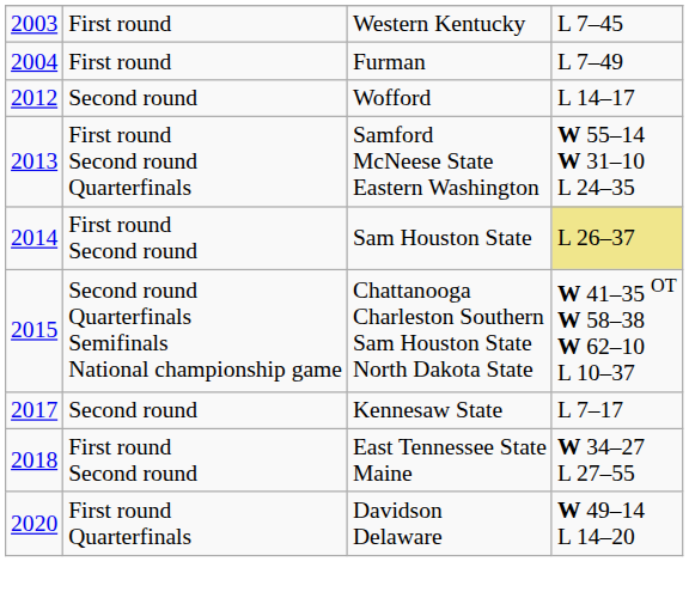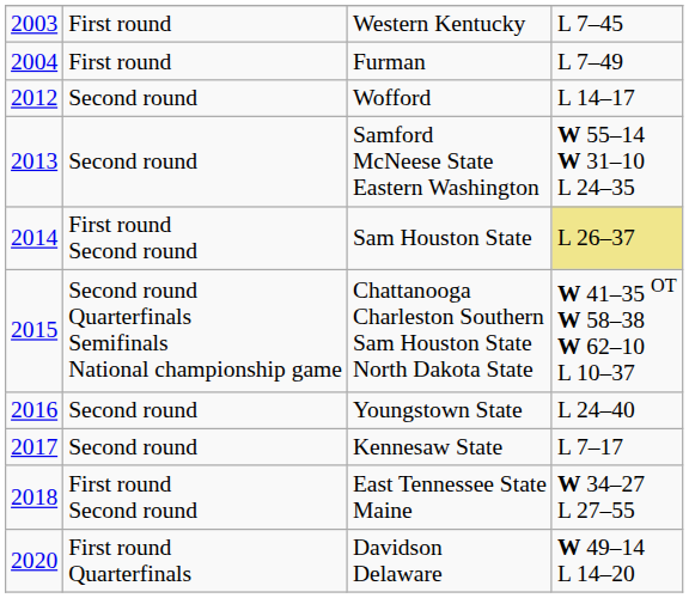 <table class="wikitable">
 <tr>
 </tr>
 <tr>
 <td><a href='#'>2003</a></td>
 <td>First round</td>
 <td>Western Kentucky</td>
 <td>L 7–45</td>
 </tr>
 <tr>
 <td><a href='#'>2004</a></td>
 <td>First round</td>
 <td>Furman</td>
 <td>L 7–49</td>
 </tr>
 <tr>
 <td><a href='#'>2012</a></td>
 <td>Second round</td>
 <td>Wofford</td>
 <td>L 14–17</td>
 </tr>
 <tr>
 <td><a href='#'>2013</a></td>
-<td>First round<br>Second round<br>Quarterfinals</td>
+<td>Second round</td>
 <td>Samford<br>McNeese State<br>Eastern Washington</td>
 <td><strong>W</strong> 55–14<br><strong>W</strong> 31–10<br>L 24–35</td>
 </tr>
 <tr>
 <td><a href='#'>2014</a></td>
 <td>First round<br>Second round</td>
 <td>Sam Houston State</td>
 <td style="background: khaki;">L 26–37</td>
 </tr>
 <tr>
 <td><a href='#'>2015</a></td>
 <td>Second round<br>Quarterfinals<br>Semifinals<br>National championship game</td>
 <td>Chattanooga<br>Charleston Southern<br>Sam Houston State<br>North Dakota State</td>
 <td><strong>W</strong> 41–35 <sup>OT</sup><br><strong>W</strong> 58–38<br><strong>W</strong> 62–10<br>L 10–37</td>
+</tr>
+<tr>
+<td><a href='#'>2016</a></td>
+<td>Second round</td>
+<td>Youngstown State</td>
+<td>L 24–40</td>
 </tr>
 <tr>
 <td><a href='#'>2017</a></td>
 <td>Second round</td>
 <td>Kennesaw State</td>
 <td>L 7–17</td>
 </tr>
 <tr>
 <td><a href='#'>2018</a></td>
 <td>First round<br>Second round</td>
 <td>East Tennessee State<br>Maine</td>
 <td><strong>W</strong> 34–27<br>L 27–55</td>
 </tr>
 <tr>
 <td><a href='#'>2020</a></td>
 <td>First round<br>Quarterfinals</td>
 <td>Davidson<br>Delaware</td>
 <td><strong>W</strong> 49–14<br>L 14–20</td>
 </tr>
 </table>
